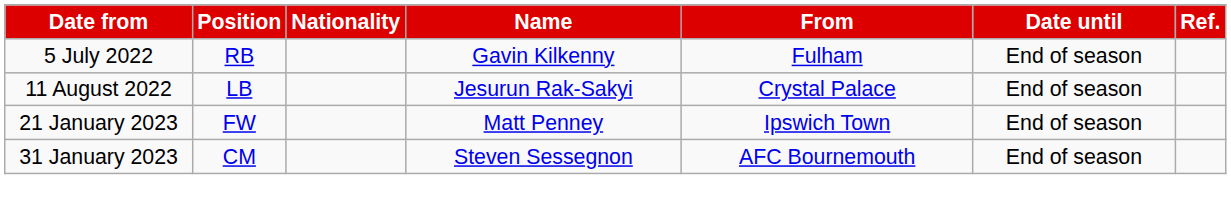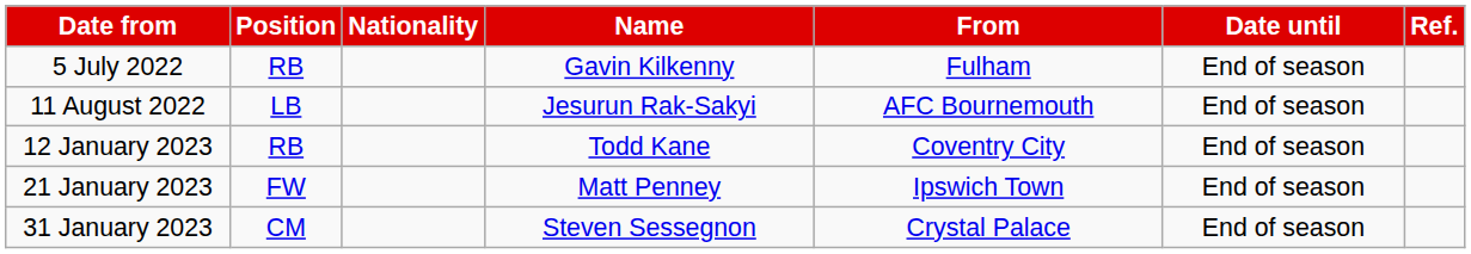 <table class="wikitable"  style="text-align:center; font-size:90%; ">
 <tr>
 <th style="background:#DD0000; color:white; width:120px;">Date from</th>
 <th style="background:#DD0000; color:white; width:50px;">Position</th>
 <th style="background:#DD0000; color:white; width:50px;">Nationality</th>
 <th style="background:#DD0000; color:white; width:180px;">Name</th>
 <th style="background:#DD0000; color:white; width:190px;">From</th>
 <th style="background:#DD0000; color:white; width:130px;">Date until</th>
 <th style="background:#DD0000; color:white; width:25px;">Ref.</th>
 </tr>
 <tr>
 <td>5 July 2022</td>
 <td><a href='#'>RB</a></td>
 <td></td>
 <td><a href='#'>Gavin Kilkenny</a></td>
 <td> <a href='#'>Fulham</a></td>
 <td>End of season</td>
 <td></td>
 </tr>
 <tr>
 <td>11 August 2022</td>
 <td><a href='#'>LB</a></td>
 <td></td>
 <td><a href='#'>Jesurun Rak-Sakyi</a></td>
-<td> <a href='#'>Crystal Palace</a></td>
+<td> <a href='#'>AFC Bournemouth</a></td>
+<td>End of season</td>
+<td></td>
+</tr>
+<tr>
+<td>12 January 2023</td>
+<td><a href='#'>RB</a></td>
+<td></td>
+<td><a href='#'>Todd Kane</a></td>
+<td> <a href='#'>Coventry City</a></td>
 <td>End of season</td>
 <td></td>
 </tr>
 <tr>
 <td>21 January 2023</td>
 <td><a href='#'>FW</a></td>
 <td></td>
 <td><a href='#'>Matt Penney</a></td>
 <td> <a href='#'>Ipswich Town</a></td>
 <td>End of season</td>
 <td></td>
 </tr>
 <tr>
 <td>31 January 2023</td>
 <td><a href='#'>CM</a></td>
 <td></td>
 <td><a href='#'>Steven Sessegnon</a></td>
-<td> <a href='#'>AFC Bournemouth</a></td>
+<td> <a href='#'>Crystal Palace</a></td>
 <td>End of season</td>
 <td></td>
 </tr>
 </table>
